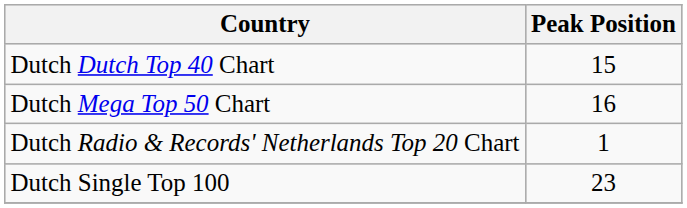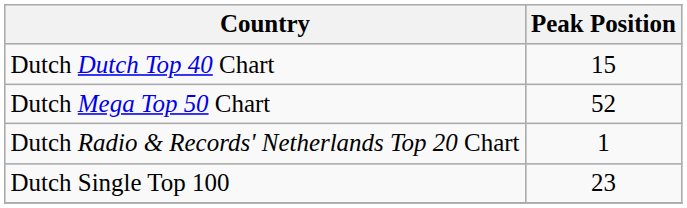 <table class="wikitable">
 <tr>
 <th align="left">Country</th>
 <th align="left">Peak Position <small> </small></th>
 </tr>
 <tr>
 <td>Dutch <em><a href='#'>Dutch Top 40</a></em> Chart</td>
 <td align="center">15</td>
 </tr>
 <tr>
 <td>Dutch <em><a href='#'>Mega Top 50</a></em> Chart</td>
-<td align="center">16</td>
+<td align="center">52</td>
 </tr>
 <tr>
 <td>Dutch <em>Radio & Records' Netherlands Top 20</em> Chart</td>
 <td align="center">1</td>
 </tr>
 <tr>
 <td>Dutch Single Top 100</td>
 <td align="center">23</td>
 </tr>
 <tr>
 </tr>
 </table>
